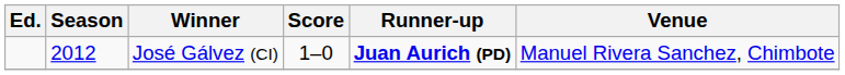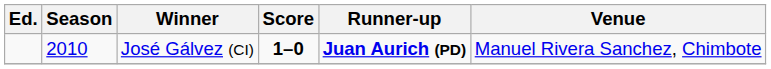 <table class="sortable plainrowheaders wikitable">
 <tr>
 <th width=px>Ed.</th>
 <th scope=col>Season</th>
 <th scope=col>Winner</th>
 <th scope=col>Score</th>
 <th scope=col>Runner-up</th>
 <th scope=col>Venue</th>
 </tr>
 <tr>
 <td></td>
-<td><a href='#'>2012</a></td>
+<td><a href='#'>2010</a></td>
 <td><a href='#'>José Gálvez</a> <small>(CI)</small></td>
-<td align="center">1–0</td>
+<td align="center"><strong>1–0</strong></td>
 <td><strong><a href='#'>Juan Aurich</a>  <small>(PD)</small></strong></td>
 <td><a href='#'>Manuel Rivera Sanchez</a>, <a href='#'>Chimbote</a></td>
 </tr>
 <tr>
 </tr>
 </table>
